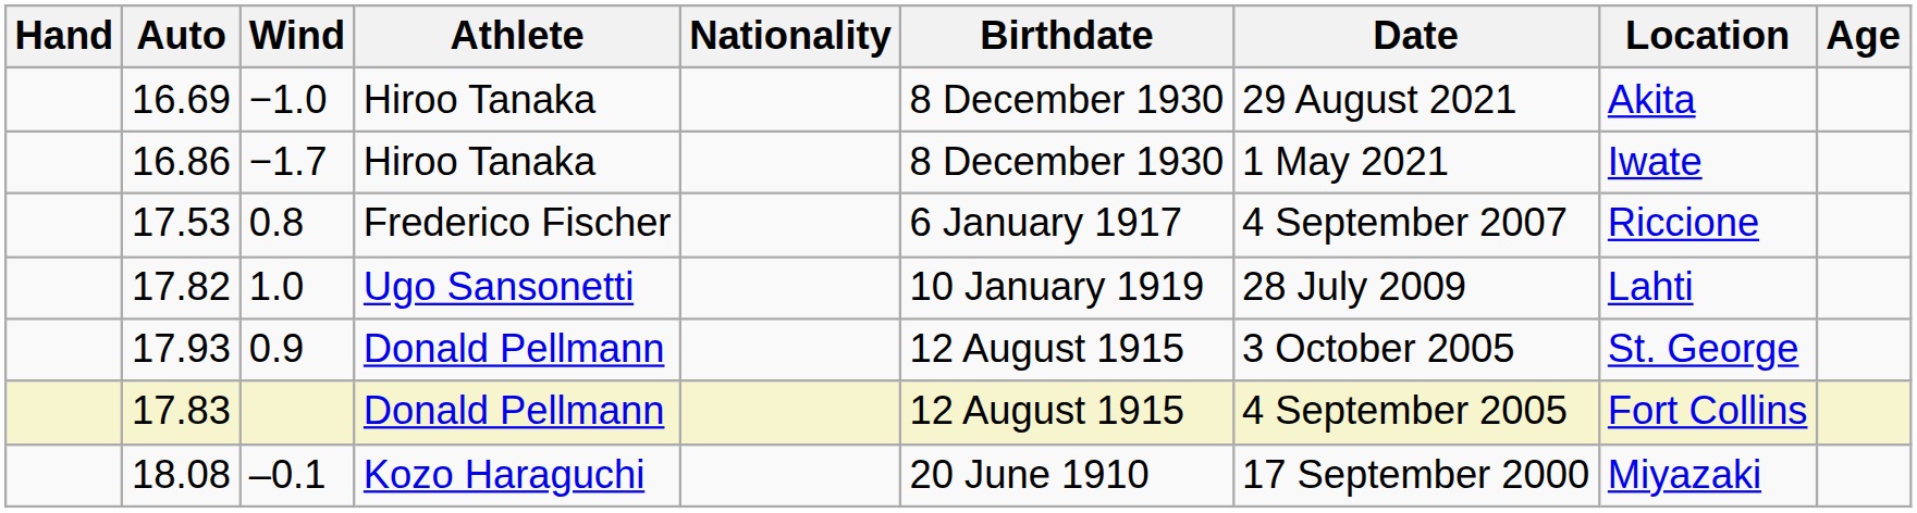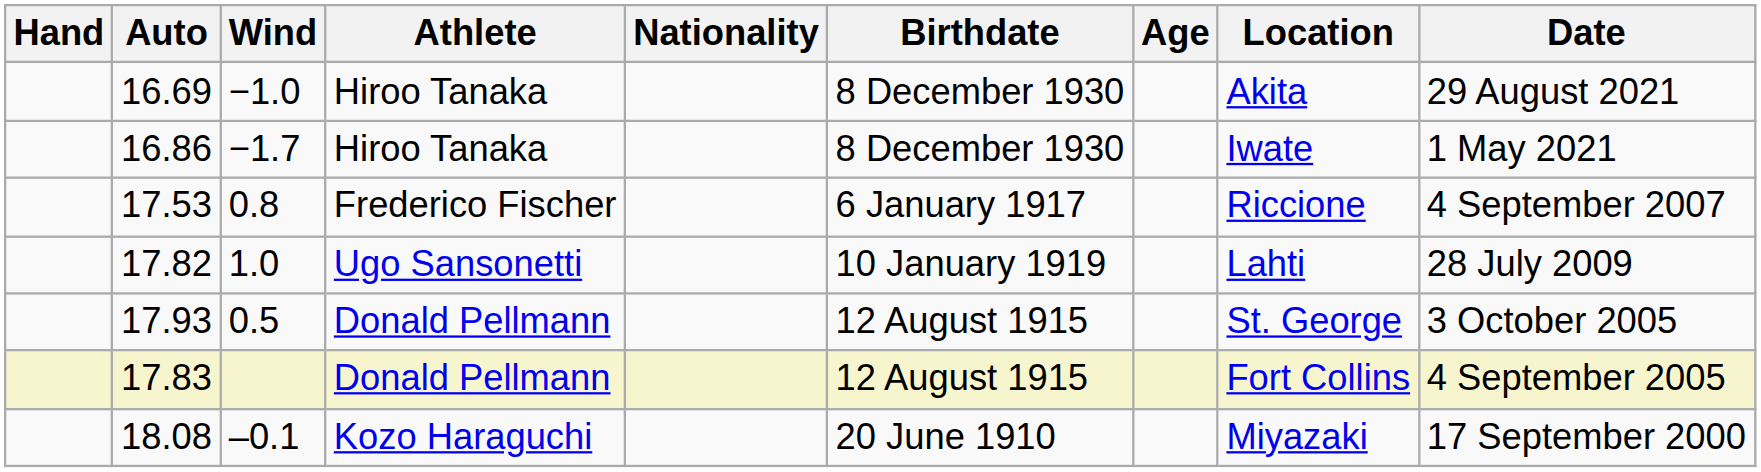 <table class="wikitable">
 <tr>
 <th>Hand</th>
 <th>Auto</th>
 <th>Wind</th>
 <th>Athlete</th>
 <th>Nationality</th>
 <th>Birthdate</th>
+<th>Age</th>
+<th>Location</th>
 <th>Date</th>
-<th>Location</th>
-<th>Age</th>
 </tr>
 <tr>
 <td></td>
 <td>16.69</td>
 <td>−1.0</td>
 <td>Hiroo Tanaka</td>
 <td></td>
 <td>8 December 1930</td>
+<td></td>
+<td><a href='#'>Akita</a></td>
 <td>29 August 2021</td>
-<td><a href='#'>Akita</a></td>
-<td></td>
 </tr>
 <tr>
 <td></td>
 <td>16.86</td>
 <td>−1.7</td>
 <td>Hiroo Tanaka</td>
 <td></td>
 <td>8 December 1930</td>
+<td></td>
+<td><a href='#'>Iwate</a></td>
 <td>1 May 2021</td>
-<td><a href='#'>Iwate</a></td>
-<td></td>
 </tr>
 <tr>
 <td></td>
 <td>17.53</td>
 <td>0.8</td>
 <td>Frederico Fischer</td>
 <td></td>
 <td>6 January 1917</td>
+<td></td>
+<td><a href='#'>Riccione</a></td>
 <td>4 September 2007</td>
-<td><a href='#'>Riccione</a></td>
-<td></td>
 </tr>
 <tr>
 <td></td>
 <td>17.82</td>
 <td>1.0</td>
 <td><a href='#'>Ugo Sansonetti</a></td>
 <td></td>
 <td>10 January 1919</td>
+<td></td>
+<td><a href='#'>Lahti</a></td>
 <td>28 July 2009</td>
-<td><a href='#'>Lahti</a></td>
-<td></td>
 </tr>
 <tr>
 <td></td>
 <td>17.93</td>
-<td>0.9</td>
+<td>0.5</td>
 <td><a href='#'>Donald Pellmann</a></td>
 <td></td>
 <td>12 August 1915</td>
+<td></td>
+<td><a href='#'>St. George</a></td>
 <td>3 October 2005</td>
-<td><a href='#'>St. George</a></td>
-<td></td>
 </tr>
 <tr bgcolor=#f6F5CE>
 <td></td>
 <td>17.83</td>
 <td></td>
 <td><a href='#'>Donald Pellmann</a></td>
 <td></td>
 <td>12 August 1915</td>
+<td></td>
+<td><a href='#'>Fort Collins</a></td>
 <td>4 September 2005</td>
-<td><a href='#'>Fort Collins</a></td>
-<td></td>
 </tr>
 <tr>
 <td></td>
 <td>18.08</td>
 <td>–0.1</td>
 <td><a href='#'>Kozo Haraguchi</a></td>
 <td></td>
 <td>20 June 1910</td>
+<td></td>
+<td><a href='#'>Miyazaki</a></td>
 <td>17 September 2000</td>
-<td><a href='#'>Miyazaki</a></td>
-<td></td>
 </tr>
 </table>
